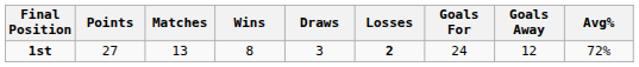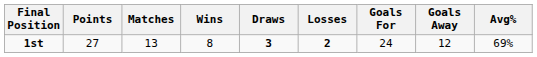 <table class="wikitable" style="font-size: 95%; text-align: center;">
 <tr>
 <th width=60>Final Position</th>
 <th width=60>Points</th>
 <th width=60>Matches</th>
 <th width=60>Wins</th>
 <th width=60>Draws</th>
 <th width=60>Losses</th>
 <th width=60>Goals For</th>
 <th width=60>Goals Away</th>
 <th width=60>Avg%</th>
 </tr>
 <tr>
 <td><strong>1st</strong></td>
 <td>27</td>
 <td>13</td>
 <td>8</td>
-<td>3</td>
+<td><strong>3</strong></td>
 <td><strong>2</strong></td>
 <td>24</td>
 <td>12</td>
-<td>72%</td>
+<td>69%</td>
 </tr>
 </table>
